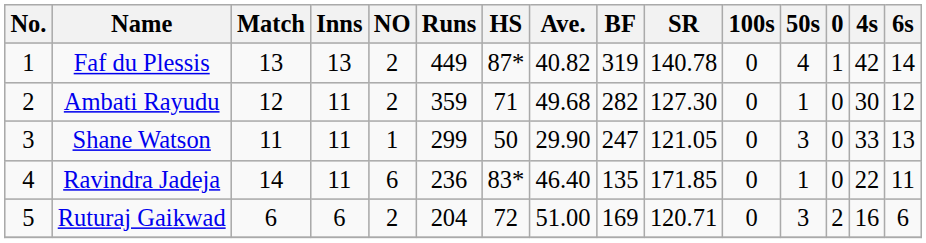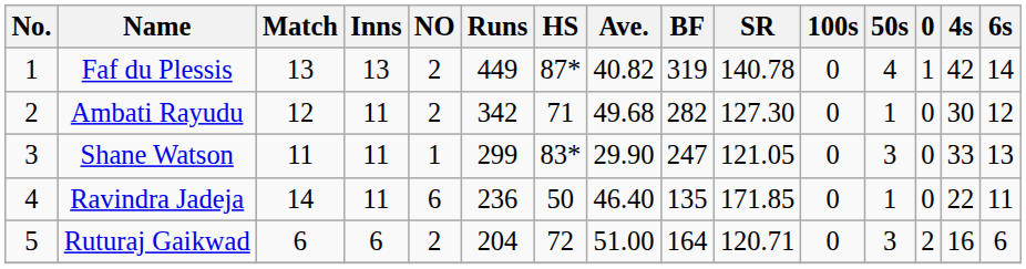 <table class="wikitable sortable" style="text-align: center;">
 <tr>
 <th>No.</th>
 <th>Name</th>
 <th>Match</th>
 <th>Inns</th>
 <th>NO</th>
 <th>Runs</th>
 <th>HS</th>
 <th>Ave.</th>
 <th>BF</th>
 <th>SR</th>
 <th>100s</th>
 <th>50s</th>
 <th>0</th>
 <th>4s</th>
 <th>6s</th>
 </tr>
 <tr>
 <td>1</td>
 <td><a href='#'>Faf du Plessis</a></td>
 <td>13</td>
 <td>13</td>
 <td>2</td>
 <td>449</td>
 <td>87*</td>
 <td>40.82</td>
 <td>319</td>
 <td>140.78</td>
 <td>0</td>
 <td>4</td>
 <td>1</td>
 <td>42</td>
 <td>14</td>
 </tr>
 <tr>
 <td>2</td>
 <td><a href='#'>Ambati Rayudu</a></td>
 <td>12</td>
 <td>11</td>
 <td>2</td>
-<td>359</td>
+<td>342</td>
 <td>71</td>
 <td>49.68</td>
 <td>282</td>
 <td>127.30</td>
 <td>0</td>
 <td>1</td>
 <td>0</td>
 <td>30</td>
 <td>12</td>
 </tr>
 <tr>
 <td>3</td>
 <td><a href='#'>Shane Watson</a></td>
 <td>11</td>
 <td>11</td>
 <td>1</td>
 <td>299</td>
-<td>50</td>
+<td>83*</td>
 <td>29.90</td>
 <td>247</td>
 <td>121.05</td>
 <td>0</td>
 <td>3</td>
 <td>0</td>
 <td>33</td>
 <td>13</td>
 </tr>
 <tr>
 <td>4</td>
 <td><a href='#'>Ravindra Jadeja</a></td>
 <td>14</td>
 <td>11</td>
 <td>6</td>
 <td>236</td>
-<td>83*</td>
+<td>50</td>
 <td>46.40</td>
 <td>135</td>
 <td>171.85</td>
 <td>0</td>
 <td>1</td>
 <td>0</td>
 <td>22</td>
 <td>11</td>
 </tr>
 <tr>
 <td>5</td>
 <td><a href='#'>Ruturaj Gaikwad</a></td>
 <td>6</td>
 <td>6</td>
 <td>2</td>
 <td>204</td>
 <td>72</td>
 <td>51.00</td>
-<td>169</td>
+<td>164</td>
 <td>120.71</td>
 <td>0</td>
 <td>3</td>
 <td>2</td>
 <td>16</td>
 <td>6</td>
 </tr>
 <tr>
 </tr>
 </table>
